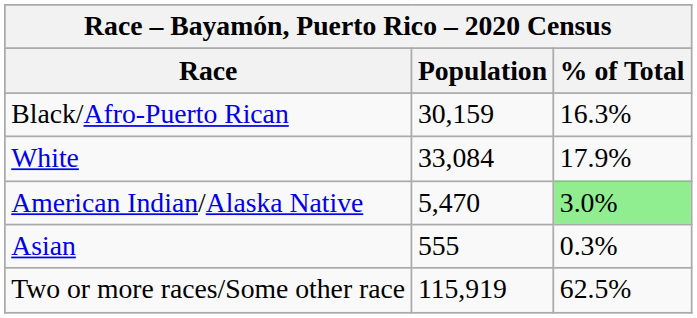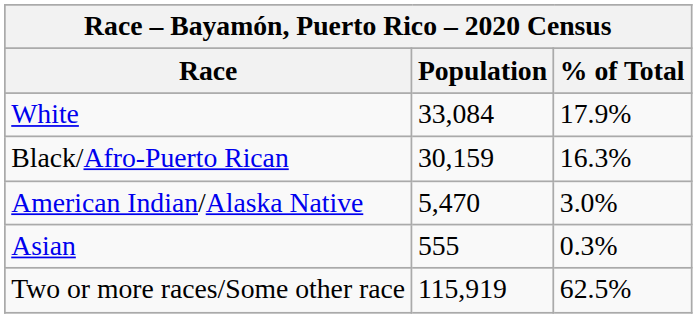 <table class="wikitable" align="center">
 <tr>
 <th colspan=3>Race – Bayamón, Puerto Rico – 2020 Census</th>
 </tr>
 <tr ---->
 <th>Race</th>
 <th>Population</th>
 <th>% of Total</th>
 </tr>
 <tr ---->
+<td><a href='#'>White</a></td>
+<td>33,084</td>
+<td>17.9%</td>
+</tr>
+<tr ---->
 <td>Black/<a href='#'>Afro-Puerto Rican</a></td>
 <td>30,159</td>
 <td>16.3%</td>
 </tr>
 <tr ---->
-<td><a href='#'>White</a></td>
-<td>33,084</td>
-<td>17.9%</td>
-</tr>
-<tr ---->
 <td><a href='#'>American Indian</a>/<a href='#'>Alaska Native</a></td>
 <td>5,470</td>
-<td style="background: lightgreen;">3.0%</td>
+<td>3.0%</td>
 </tr>
 <tr ---->
 <td><a href='#'>Asian</a></td>
 <td>555</td>
 <td>0.3%</td>
 </tr>
 <tr ---->
 <td>Two or more races/Some other race</td>
 <td>115,919</td>
 <td>62.5%</td>
 </tr>
 </table>
